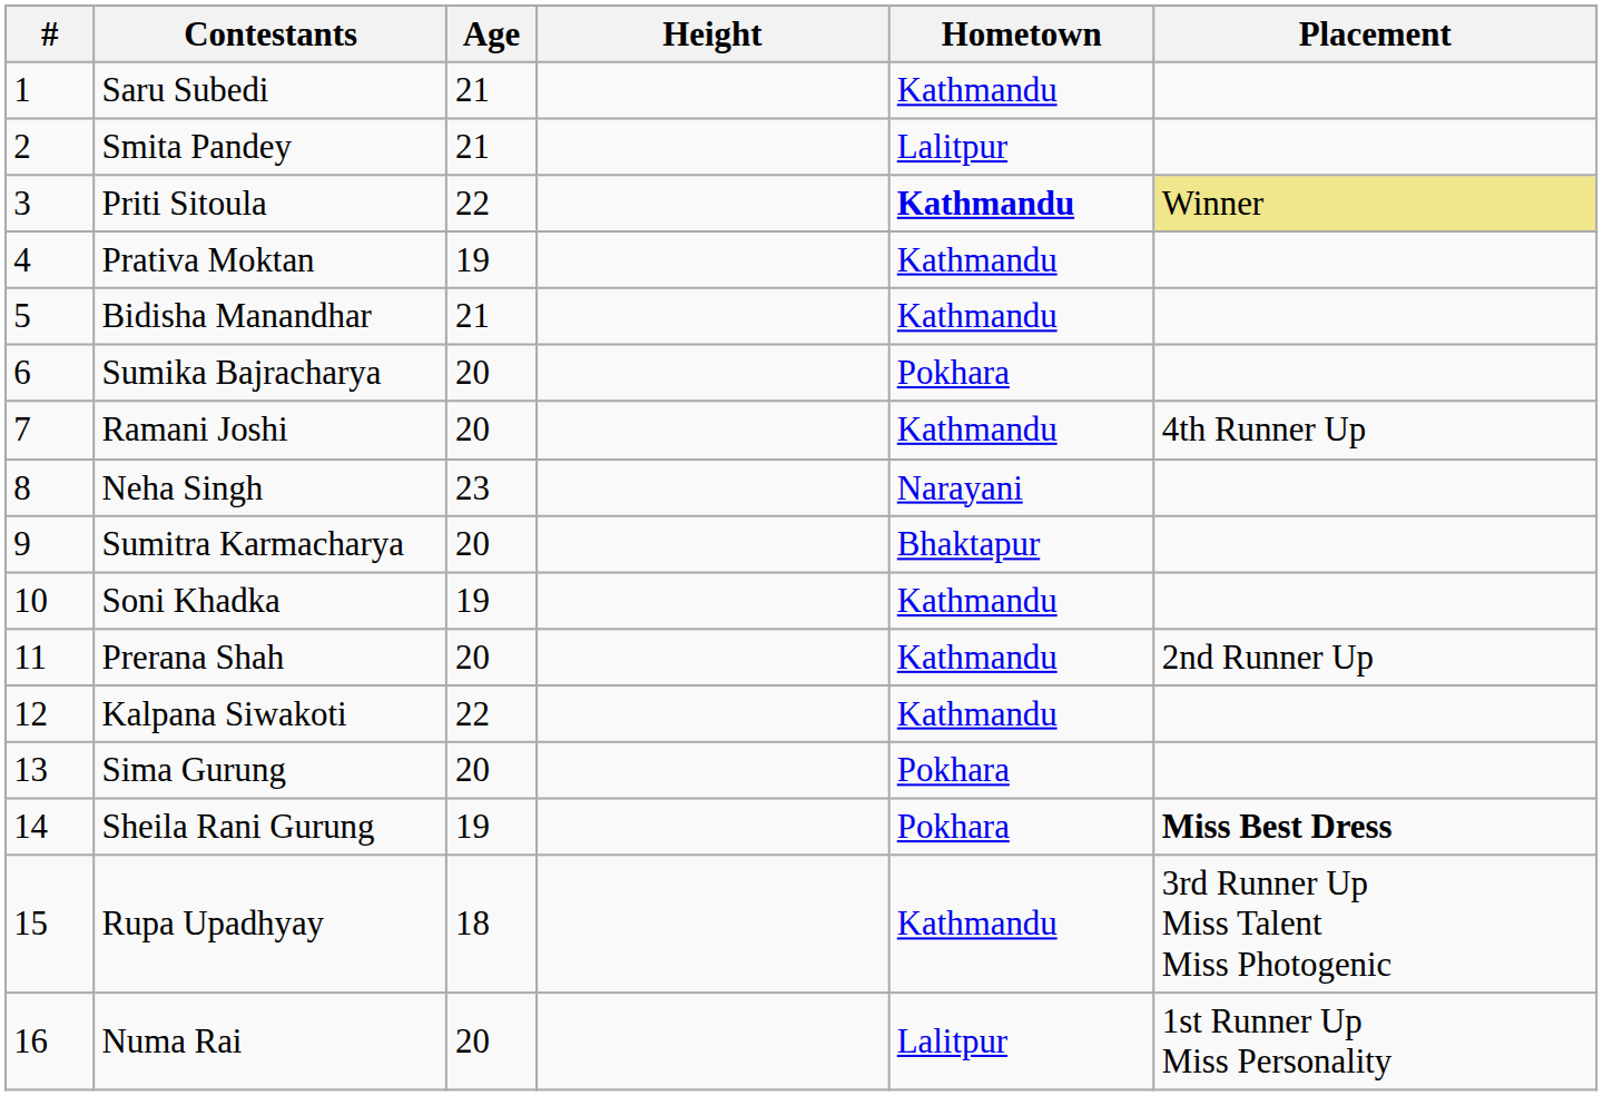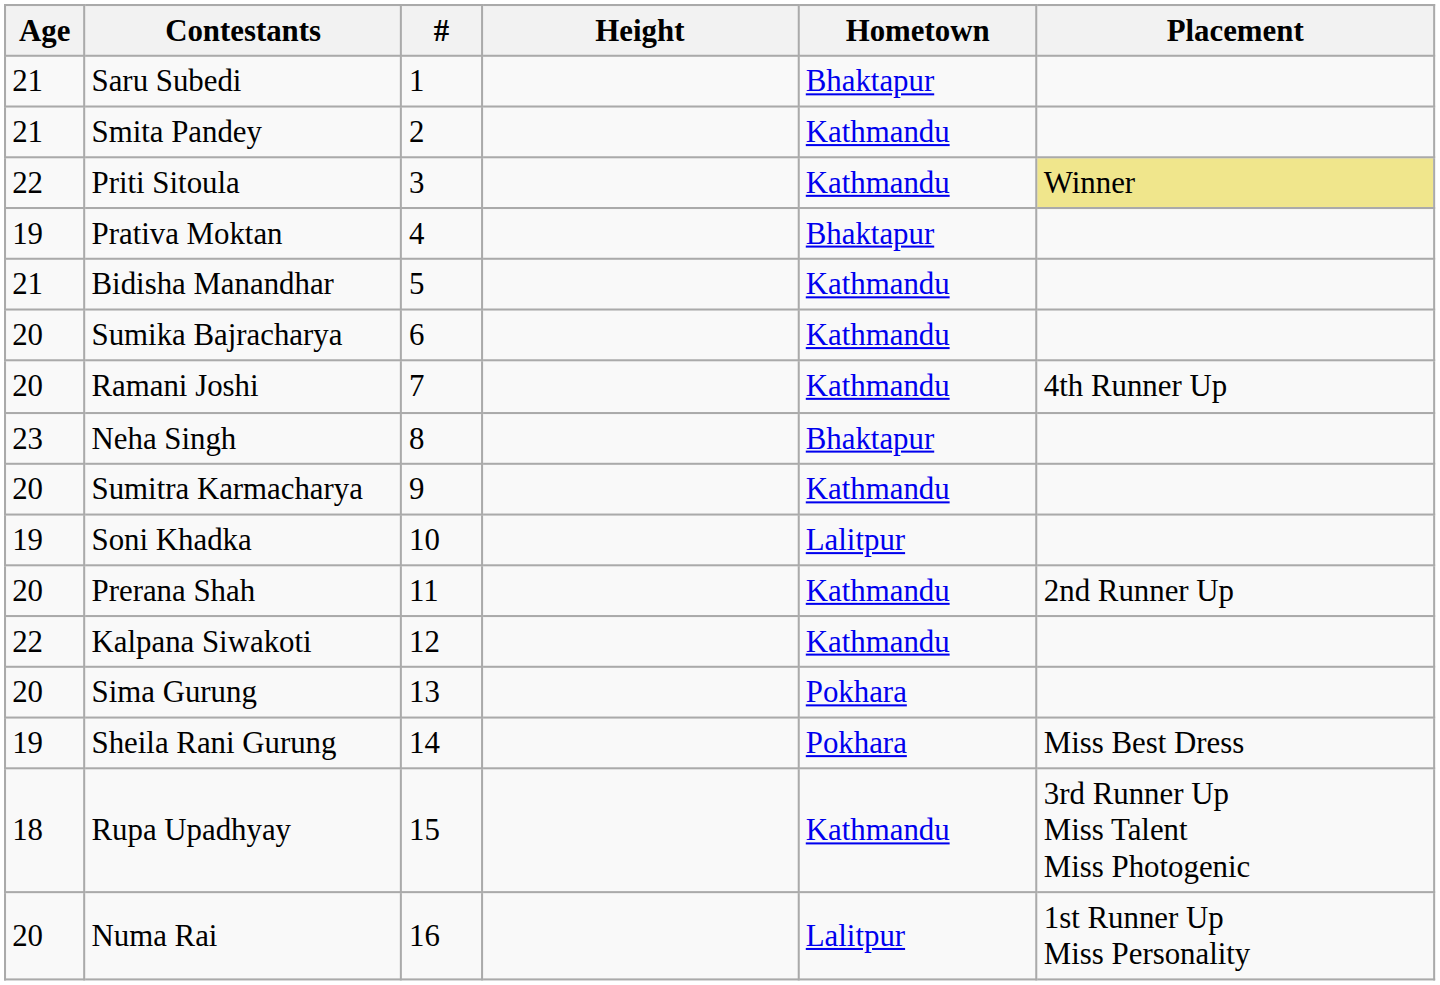 <table class="wikitable sortable" style="font-size: 95%;">
 <tr>
+<th width="05%">Age</th>
+<th width="20%">Contestants</th>
 <th width="05%">#</th>
-<th width="20%">Contestants</th>
-<th width="05%">Age</th>
 <th width="20%">Height</th>
 <th width="15%">Hometown</th>
 <th width="25%">Placement</th>
 </tr>
 <tr>
+<td>21</td>
+<td>Saru Subedi</td>
 <td>1</td>
-<td>Saru Subedi</td>
+<td></td>
+<td><a href='#'>Bhaktapur</a></td>
+<td></td>
+</tr>
+<tr>
 <td>21</td>
+<td>Smita Pandey</td>
+<td>2</td>
 <td></td>
 <td><a href='#'>Kathmandu</a></td>
 <td></td>
 </tr>
 <tr>
-<td>2</td>
-<td>Smita Pandey</td>
+<td>22</td>
+<td>Priti Sitoula</td>
+<td>3</td>
+<td></td>
+<td><a href='#'>Kathmandu</a></td>
+<td style="background: khaki;">Winner</td>
+</tr>
+<tr>
+<td>19</td>
+<td>Prativa Moktan</td>
+<td>4</td>
+<td></td>
+<td><a href='#'>Bhaktapur</a></td>
+<td></td>
+</tr>
+<tr>
 <td>21</td>
+<td>Bidisha Manandhar</td>
+<td>5</td>
+<td></td>
+<td><a href='#'>Kathmandu</a></td>
+<td></td>
+</tr>
+<tr>
+<td>20</td>
+<td>Sumika Bajracharya</td>
+<td>6</td>
+<td></td>
+<td><a href='#'>Kathmandu</a></td>
+<td></td>
+</tr>
+<tr>
+<td>20</td>
+<td>Ramani Joshi</td>
+<td>7</td>
+<td></td>
+<td><a href='#'>Kathmandu</a></td>
+<td>4th Runner Up</td>
+</tr>
+<tr>
+<td>23</td>
+<td>Neha Singh</td>
+<td>8</td>
+<td></td>
+<td><a href='#'>Bhaktapur</a></td>
+<td></td>
+</tr>
+<tr>
+<td>20</td>
+<td>Sumitra Karmacharya</td>
+<td>9</td>
+<td></td>
+<td><a href='#'>Kathmandu</a></td>
+<td></td>
+</tr>
+<tr>
+<td>19</td>
+<td>Soni Khadka</td>
+<td>10</td>
 <td></td>
 <td><a href='#'>Lalitpur</a></td>
 <td></td>
 </tr>
 <tr>
-<td>3</td>
-<td>Priti Sitoula</td>
-<td>22</td>
+<td>20</td>
+<td>Prerana Shah</td>
+<td>11</td>
 <td></td>
-<td><strong><a href='#'>Kathmandu</a></strong></td>
-<td style="background: khaki;">Winner</td>
+<td><a href='#'>Kathmandu</a></td>
+<td>2nd Runner Up</td>
 </tr>
 <tr>
-<td>4</td>
-<td>Prativa Moktan</td>
-<td>19</td>
+<td>22</td>
+<td>Kalpana Siwakoti</td>
+<td>12</td>
 <td></td>
 <td><a href='#'>Kathmandu</a></td>
 <td></td>
 </tr>
 <tr>
-<td>5</td>
-<td>Bidisha Manandhar</td>
-<td>21</td>
-<td></td>
-<td><a href='#'>Kathmandu</a></td>
-<td></td>
-</tr>
-<tr>
-<td>6</td>
-<td>Sumika Bajracharya</td>
 <td>20</td>
+<td>Sima Gurung</td>
+<td>13</td>
 <td></td>
 <td><a href='#'>Pokhara</a></td>
 <td></td>
 </tr>
 <tr>
-<td>7</td>
-<td>Ramani Joshi</td>
-<td>20</td>
+<td>19</td>
+<td>Sheila Rani Gurung</td>
+<td>14</td>
 <td></td>
-<td><a href='#'>Kathmandu</a></td>
-<td>4th Runner Up</td>
+<td><a href='#'>Pokhara</a></td>
+<td>Miss Best Dress</td>
 </tr>
 <tr>
-<td>8</td>
-<td>Neha Singh</td>
-<td>23</td>
-<td></td>
-<td><a href='#'>Narayani</a></td>
-<td></td>
-</tr>
-<tr>
-<td>9</td>
-<td>Sumitra Karmacharya</td>
-<td>20</td>
-<td></td>
-<td><a href='#'>Bhaktapur</a></td>
-<td></td>
-</tr>
-<tr>
-<td>10</td>
-<td>Soni Khadka</td>
-<td>19</td>
-<td></td>
-<td><a href='#'>Kathmandu</a></td>
-<td></td>
-</tr>
-<tr>
-<td>11</td>
-<td>Prerana Shah</td>
-<td>20</td>
-<td></td>
-<td><a href='#'>Kathmandu</a></td>
-<td>2nd Runner Up</td>
-</tr>
-<tr>
-<td>12</td>
-<td>Kalpana Siwakoti</td>
-<td>22</td>
-<td></td>
-<td><a href='#'>Kathmandu</a></td>
-<td></td>
-</tr>
-<tr>
-<td>13</td>
-<td>Sima Gurung</td>
-<td>20</td>
-<td></td>
-<td><a href='#'>Pokhara</a></td>
-<td></td>
-</tr>
-<tr>
-<td>14</td>
-<td>Sheila Rani Gurung</td>
-<td>19</td>
-<td></td>
-<td><a href='#'>Pokhara</a></td>
-<td><strong>Miss Best Dress</strong></td>
-</tr>
-<tr>
+<td>18</td>
+<td>Rupa Upadhyay</td>
 <td>15</td>
-<td>Rupa Upadhyay</td>
-<td>18</td>
 <td></td>
 <td><a href='#'>Kathmandu</a></td>
 <td>3rd Runner Up <br> Miss Talent <br> Miss Photogenic</td>
 </tr>
 <tr>
+<td>20</td>
+<td>Numa Rai</td>
 <td>16</td>
-<td>Numa Rai</td>
-<td>20</td>
 <td></td>
 <td><a href='#'>Lalitpur</a></td>
 <td>1st Runner Up <br> Miss Personality</td>
 </tr>
 </table>
